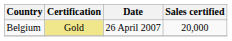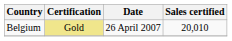 <table class="wikitable sortable">
 <tr>
 <th bgcolor="#ebf5ff">Country</th>
 <th bgcolor="#ebf5ff">Certification</th>
 <th bgcolor="#ebf5ff">Date</th>
 <th bgcolor="#ebf5ff">Sales certified</th>
 </tr>
 <tr>
 <td>Belgium</td>
 <td align="center" style="background: khaki;">Gold</td>
 <td align="center">26 April 2007</td>
-<td align="center">20,000</td>
+<td align="center">20,010</td>
 </tr>
 <tr>
 </tr>
 </table>
